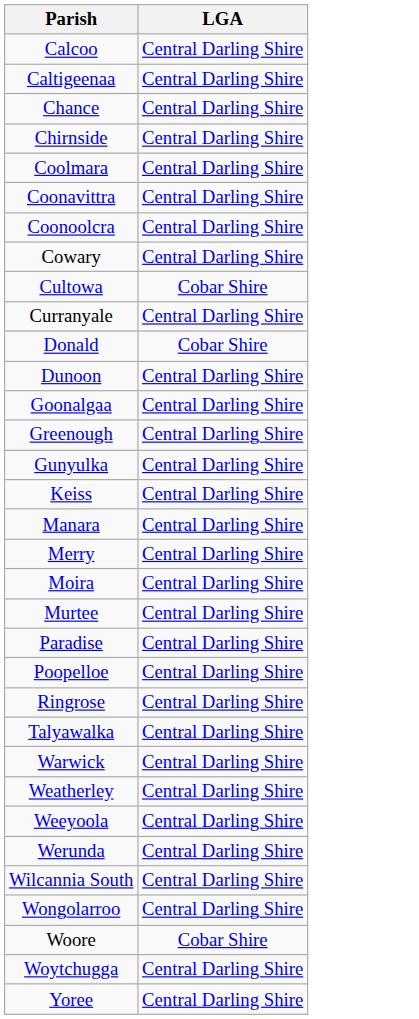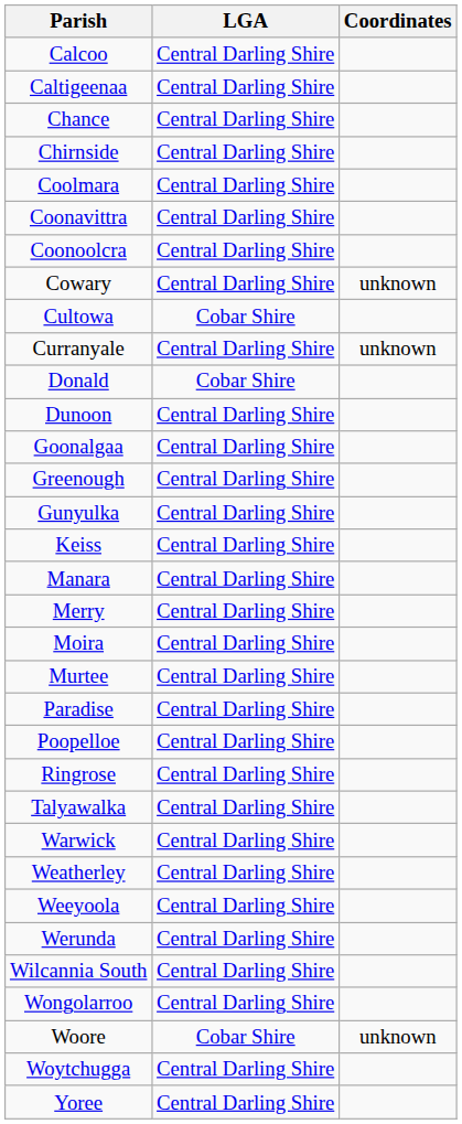 <table class="wikitable" style="text-align:center">
 <tr>
 <th>Parish</th>
 <th>LGA</th>
+<th>Coordinates</th>
 </tr>
 <tr>
 <td><a href='#'>Calcoo</a></td>
 <td><a href='#'>Central Darling Shire</a></td>
+<td></td>
 </tr>
 <tr>
 <td><a href='#'>Caltigeenaa</a></td>
 <td><a href='#'>Central Darling Shire</a></td>
+<td></td>
 </tr>
 <tr>
 <td><a href='#'>Chance</a></td>
 <td><a href='#'>Central Darling Shire</a></td>
+<td></td>
 </tr>
 <tr>
 <td><a href='#'>Chirnside</a></td>
 <td><a href='#'>Central Darling Shire</a></td>
+<td></td>
 </tr>
 <tr>
 <td><a href='#'>Coolmara</a></td>
 <td><a href='#'>Central Darling Shire</a></td>
+<td></td>
 </tr>
 <tr>
 <td><a href='#'>Coonavittra</a></td>
 <td><a href='#'>Central Darling Shire</a></td>
+<td></td>
 </tr>
 <tr>
 <td><a href='#'>Coonoolcra</a></td>
 <td><a href='#'>Central Darling Shire</a></td>
+<td></td>
 </tr>
 <tr>
 <td>Cowary</td>
 <td><a href='#'>Central Darling Shire</a></td>
+<td>unknown</td>
 </tr>
 <tr>
 <td><a href='#'>Cultowa</a></td>
 <td><a href='#'>Cobar Shire</a></td>
+<td></td>
 </tr>
 <tr>
 <td>Curranyale</td>
 <td><a href='#'>Central Darling Shire</a></td>
+<td>unknown</td>
 </tr>
 <tr>
 <td><a href='#'>Donald</a></td>
 <td><a href='#'>Cobar Shire</a></td>
+<td></td>
 </tr>
 <tr>
 <td><a href='#'>Dunoon</a></td>
 <td><a href='#'>Central Darling Shire</a></td>
+<td></td>
 </tr>
 <tr>
 <td><a href='#'>Goonalgaa</a></td>
 <td><a href='#'>Central Darling Shire</a></td>
+<td></td>
 </tr>
 <tr>
 <td><a href='#'>Greenough</a></td>
 <td><a href='#'>Central Darling Shire</a></td>
+<td></td>
 </tr>
 <tr>
 <td><a href='#'>Gunyulka</a></td>
 <td><a href='#'>Central Darling Shire</a></td>
+<td></td>
 </tr>
 <tr>
 <td><a href='#'>Keiss</a></td>
 <td><a href='#'>Central Darling Shire</a></td>
+<td></td>
 </tr>
 <tr>
 <td><a href='#'>Manara</a></td>
 <td><a href='#'>Central Darling Shire</a></td>
+<td></td>
 </tr>
 <tr>
 <td><a href='#'>Merry</a></td>
 <td><a href='#'>Central Darling Shire</a></td>
+<td></td>
 </tr>
 <tr>
 <td><a href='#'>Moira</a></td>
 <td><a href='#'>Central Darling Shire</a></td>
+<td></td>
 </tr>
 <tr>
 <td><a href='#'>Murtee</a></td>
 <td><a href='#'>Central Darling Shire</a></td>
+<td></td>
 </tr>
 <tr>
 <td><a href='#'>Paradise</a></td>
 <td><a href='#'>Central Darling Shire</a></td>
+<td></td>
 </tr>
 <tr>
 <td><a href='#'>Poopelloe</a></td>
 <td><a href='#'>Central Darling Shire</a></td>
+<td></td>
 </tr>
 <tr>
 <td><a href='#'>Ringrose</a></td>
 <td><a href='#'>Central Darling Shire</a></td>
+<td></td>
 </tr>
 <tr>
 <td><a href='#'>Talyawalka</a></td>
 <td><a href='#'>Central Darling Shire</a></td>
+<td></td>
 </tr>
 <tr>
 <td><a href='#'>Warwick</a></td>
 <td><a href='#'>Central Darling Shire</a></td>
+<td></td>
 </tr>
 <tr>
 <td><a href='#'>Weatherley</a></td>
 <td><a href='#'>Central Darling Shire</a></td>
+<td></td>
 </tr>
 <tr>
 <td><a href='#'>Weeyoola</a></td>
 <td><a href='#'>Central Darling Shire</a></td>
+<td></td>
 </tr>
 <tr>
 <td><a href='#'>Werunda</a></td>
 <td><a href='#'>Central Darling Shire</a></td>
+<td></td>
 </tr>
 <tr>
 <td><a href='#'>Wilcannia South</a></td>
 <td><a href='#'>Central Darling Shire</a></td>
+<td></td>
 </tr>
 <tr>
 <td><a href='#'>Wongolarroo</a></td>
 <td><a href='#'>Central Darling Shire</a></td>
+<td></td>
 </tr>
 <tr>
 <td>Woore</td>
 <td><a href='#'>Cobar Shire</a></td>
+<td>unknown</td>
 </tr>
 <tr>
 <td><a href='#'>Woytchugga</a></td>
 <td><a href='#'>Central Darling Shire</a></td>
+<td></td>
 </tr>
 <tr>
 <td><a href='#'>Yoree</a></td>
 <td><a href='#'>Central Darling Shire</a></td>
+<td></td>
 </tr>
 </table>
